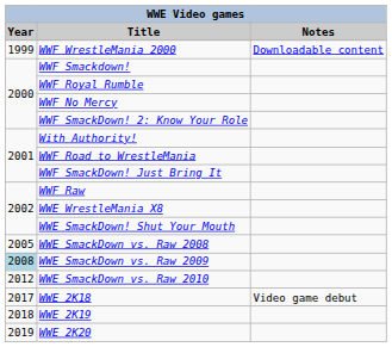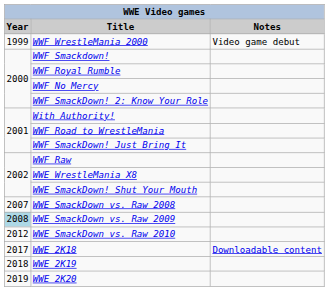 <table class="wikitable sortable">
 <tr style="text-align:center;">
 <th colspan=4 style="background:#B0C4DE;">WWE Video games</th>
 </tr>
 <tr style="text-align:center;">
 <th style="background:#ccc;">Year</th>
 <th style="background:#ccc;">Title</th>
 <th style="background:#ccc;">Notes</th>
 </tr>
 <tr>
 <td>1999</td>
 <td><em><a href='#'>WWF WrestleMania 2000</a></em></td>
-<td><a href='#'>Downloadable content</a></td>
+<td>Video game debut</td>
 </tr>
 <tr>
 <td rowspan="4">2000</td>
 <td><em><a href='#'>WWF Smackdown!</a></em></td>
 <td></td>
 </tr>
 <tr>
 <td><em><a href='#'>WWF Royal Rumble</a></em></td>
 <td></td>
 </tr>
 <tr>
 <td><em><a href='#'>WWF No Mercy</a></em></td>
 <td></td>
 </tr>
 <tr>
 <td><em><a href='#'>WWF SmackDown! 2: Know Your Role</a></em></td>
 <td></td>
 </tr>
 <tr>
 <td rowspan="3">2001</td>
 <td><em><a href='#'>With Authority!</a></em></td>
 <td></td>
 </tr>
 <tr>
 <td><em><a href='#'>WWF Road to WrestleMania</a></em></td>
 <td></td>
 </tr>
 <tr>
 <td><em><a href='#'>WWF SmackDown! Just Bring It</a></em></td>
 <td></td>
 </tr>
 <tr>
 <td rowspan="3">2002</td>
 <td><em><a href='#'>WWF Raw</a></em></td>
 <td></td>
 </tr>
 <tr>
 <td><em><a href='#'>WWE WrestleMania X8</a></em></td>
 <td></td>
 </tr>
 <tr>
 <td><em><a href='#'>WWE SmackDown! Shut Your Mouth</a></em></td>
 <td></td>
 </tr>
 <tr>
-<td>2005</td>
+<td>2007</td>
 <td><em><a href='#'>WWE SmackDown vs. Raw 2008</a></em></td>
 <td></td>
 </tr>
 <tr>
 <td style="background: lightblue;">2008</td>
 <td><em><a href='#'>WWE SmackDown vs. Raw 2009</a></em></td>
 <td></td>
 </tr>
 <tr>
 <td>2012</td>
 <td><em><a href='#'>WWE SmackDown vs. Raw 2010</a></em></td>
 <td></td>
 </tr>
 <tr>
 <td>2017</td>
 <td><em><a href='#'>WWE 2K18</a></em></td>
-<td>Video game debut</td>
+<td><a href='#'>Downloadable content</a></td>
 </tr>
 <tr>
 <td>2018</td>
 <td><em><a href='#'>WWE 2K19</a></em></td>
 <td></td>
 </tr>
 <tr>
 <td>2019</td>
 <td><em><a href='#'>WWE 2K20</a></em></td>
 <td></td>
 </tr>
 </table>
